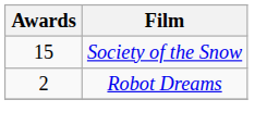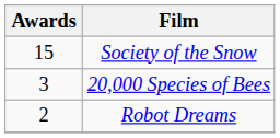 <table class="wikitable plainrowheaders" style="text-align:center;">
 <tr>
 <th scope="col" style="width:55px;">Awards</th>
 <th scope="col" style="text-align:center;">Film</th>
 </tr>
 <tr>
 <td scope=row style="text-align:center">15</td>
 <td><em><a href='#'>Society of the Snow</a></em></td>
 </tr>
 <tr>
+<td scope=row style="text-align:center">3</td>
+<td><em><a href='#'>20,000 Species of Bees</a></em></td>
+</tr>
+<tr>
 <td scope=row style="text-align:center">2</td>
 <td><em><a href='#'>Robot Dreams</a></em></td>
 </tr>
 <tr>
 </tr>
 </table>
